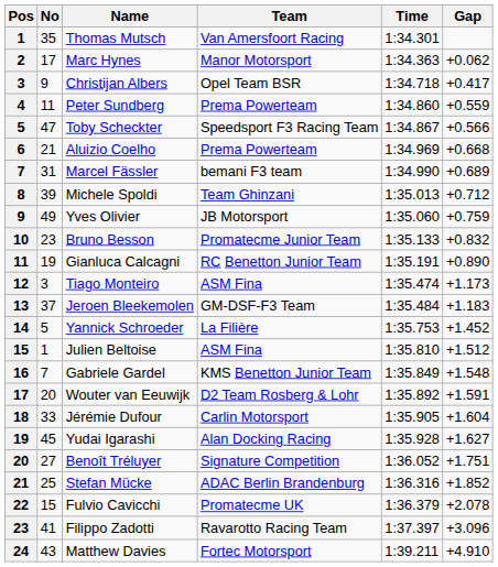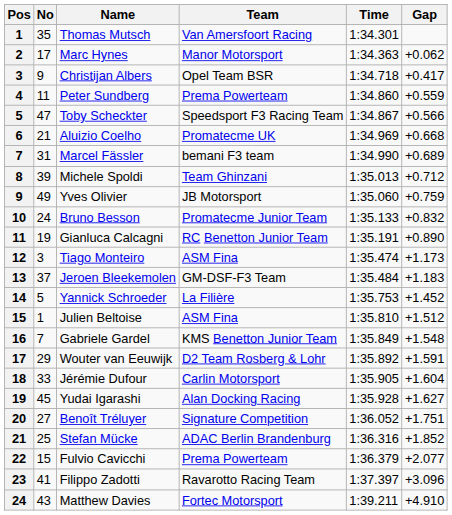 <table class="wikitable" style="font-size: 95%">
 <tr>
 <th>Pos</th>
 <th>No</th>
 <th>Name</th>
 <th>Team</th>
 <th>Time</th>
 <th>Gap</th>
 </tr>
 <tr>
 <th>1</th>
 <td>35</td>
 <td> <a href='#'>Thomas Mutsch</a></td>
 <td><a href='#'>Van Amersfoort Racing</a></td>
 <td>1:34.301</td>
 <td></td>
 </tr>
 <tr>
 <th>2</th>
 <td>17</td>
 <td> <a href='#'>Marc Hynes</a></td>
 <td><a href='#'>Manor Motorsport</a></td>
 <td>1:34.363</td>
 <td>+0.062</td>
 </tr>
 <tr>
 <th>3</th>
 <td>9</td>
 <td> <a href='#'>Christijan Albers</a></td>
 <td>Opel Team BSR</td>
 <td>1:34.718</td>
 <td>+0.417</td>
 </tr>
 <tr>
 <th>4</th>
 <td>11</td>
 <td> <a href='#'>Peter Sundberg</a></td>
 <td><a href='#'>Prema Powerteam</a></td>
 <td>1:34.860</td>
 <td>+0.559</td>
 </tr>
 <tr>
 <th>5</th>
 <td>47</td>
 <td> <a href='#'>Toby Scheckter</a></td>
 <td>Speedsport F3 Racing Team</td>
 <td>1:34.867</td>
 <td>+0.566</td>
 </tr>
 <tr>
 <th>6</th>
 <td>21</td>
 <td> <a href='#'>Aluizio Coelho</a></td>
-<td><a href='#'>Prema Powerteam</a></td>
+<td><a href='#'>Promatecme UK</a></td>
 <td>1:34.969</td>
 <td>+0.668</td>
 </tr>
 <tr>
 <th>7</th>
 <td>31</td>
 <td> <a href='#'>Marcel Fässler</a></td>
 <td>bemani F3 team</td>
 <td>1:34.990</td>
 <td>+0.689</td>
 </tr>
 <tr>
 <th>8</th>
 <td>39</td>
 <td> Michele Spoldi</td>
 <td><a href='#'>Team Ghinzani</a></td>
 <td>1:35.013</td>
 <td>+0.712</td>
 </tr>
 <tr>
 <th>9</th>
 <td>49</td>
 <td> Yves Olivier</td>
 <td>JB Motorsport</td>
 <td>1:35.060</td>
 <td>+0.759</td>
 </tr>
 <tr>
 <th>10</th>
-<td>23</td>
+<td>24</td>
 <td> <a href='#'>Bruno Besson</a></td>
 <td><a href='#'>Promatecme Junior Team</a></td>
 <td>1:35.133</td>
 <td>+0.832</td>
 </tr>
 <tr>
 <th>11</th>
 <td>19</td>
 <td> Gianluca Calcagni</td>
 <td><a href='#'>RC</a> <a href='#'>Benetton Junior Team</a></td>
 <td>1:35.191</td>
 <td>+0.890</td>
 </tr>
 <tr>
 <th>12</th>
 <td>3</td>
 <td> <a href='#'>Tiago Monteiro</a></td>
 <td><a href='#'>ASM Fina</a></td>
 <td>1:35.474</td>
 <td>+1.173</td>
 </tr>
 <tr>
 <th>13</th>
 <td>37</td>
 <td> <a href='#'>Jeroen Bleekemolen</a></td>
 <td>GM-DSF-F3 Team</td>
 <td>1:35.484</td>
 <td>+1.183</td>
 </tr>
 <tr>
 <th>14</th>
 <td>5</td>
 <td> <a href='#'>Yannick Schroeder</a></td>
 <td><a href='#'>La Filière</a></td>
 <td>1:35.753</td>
 <td>+1.452</td>
 </tr>
 <tr>
 <th>15</th>
 <td>1</td>
 <td> Julien Beltoise</td>
 <td><a href='#'>ASM Fina</a></td>
 <td>1:35.810</td>
 <td>+1.512</td>
 </tr>
 <tr>
 <th>16</th>
 <td>7</td>
 <td> Gabriele Gardel</td>
 <td>KMS <a href='#'>Benetton Junior Team</a></td>
 <td>1:35.849</td>
 <td>+1.548</td>
 </tr>
 <tr>
 <th>17</th>
-<td>20</td>
+<td>29</td>
 <td> Wouter van Eeuwijk</td>
 <td><a href='#'>D2 Team Rosberg & Lohr</a></td>
 <td>1:35.892</td>
 <td>+1.591</td>
 </tr>
 <tr>
 <th>18</th>
 <td>33</td>
 <td> Jérémie Dufour</td>
 <td><a href='#'>Carlin Motorsport</a></td>
 <td>1:35.905</td>
 <td>+1.604</td>
 </tr>
 <tr>
 <th>19</th>
 <td>45</td>
 <td> Yudai Igarashi</td>
 <td><a href='#'>Alan Docking Racing</a></td>
 <td>1:35.928</td>
 <td>+1.627</td>
 </tr>
 <tr>
 <th>20</th>
 <td>27</td>
 <td> <a href='#'>Benoît Tréluyer</a></td>
 <td><a href='#'>Signature Competition</a></td>
 <td>1:36.052</td>
 <td>+1.751</td>
 </tr>
 <tr>
 <th>21</th>
 <td>25</td>
 <td> <a href='#'>Stefan Mücke</a></td>
 <td><a href='#'>ADAC Berlin Brandenburg</a></td>
 <td>1:36.316</td>
 <td>+1.852</td>
 </tr>
 <tr>
 <th>22</th>
 <td>15</td>
 <td> Fulvio Cavicchi</td>
-<td><a href='#'>Promatecme UK</a></td>
+<td><a href='#'>Prema Powerteam</a></td>
 <td>1:36.379</td>
-<td>+2.078</td>
+<td>+2.077</td>
 </tr>
 <tr>
 <th>23</th>
 <td>41</td>
 <td> Filippo Zadotti</td>
 <td>Ravarotto Racing Team</td>
 <td>1:37.397</td>
 <td>+3.096</td>
 </tr>
 <tr>
 <th>24</th>
 <td>43</td>
 <td> Matthew Davies</td>
 <td><a href='#'>Fortec Motorsport</a></td>
 <td>1:39.211</td>
 <td>+4.910</td>
 </tr>
 </table>
